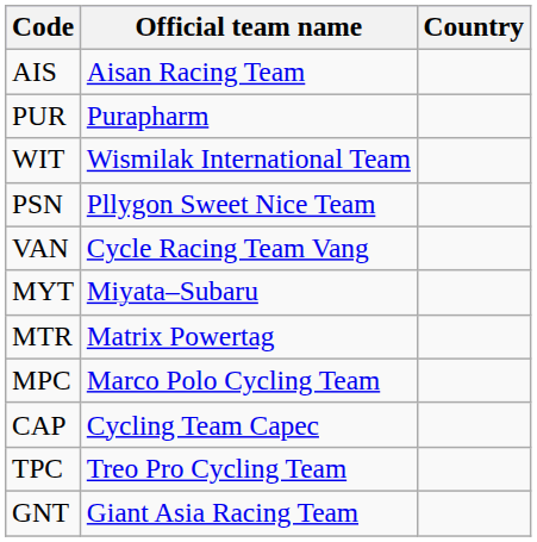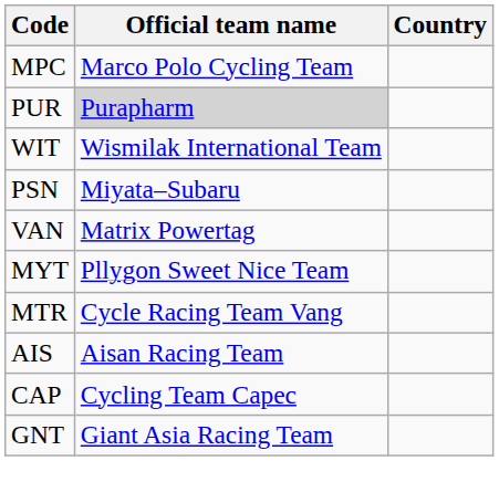 <table class="wikitable">
 <tr style="background:#ccccff;">
 <th>Code</th>
 <th>Official team name</th>
 <th>Country</th>
 </tr>
 <tr>
-<td>AIS</td>
-<td><a href='#'>Aisan Racing Team</a></td>
+<td>MPC</td>
+<td><a href='#'>Marco Polo Cycling Team</a></td>
 <td></td>
 </tr>
 <tr>
 <td>PUR</td>
-<td><a href='#'>Purapharm</a></td>
+<td style="background: lightgrey;"><a href='#'>Purapharm</a></td>
 <td></td>
 </tr>
 <tr>
 <td>WIT</td>
 <td><a href='#'>Wismilak International Team</a></td>
 <td></td>
 </tr>
 <tr>
 <td>PSN</td>
+<td><a href='#'>Miyata–Subaru</a></td>
+<td></td>
+</tr>
+<tr>
+<td>VAN</td>
+<td><a href='#'>Matrix Powertag</a></td>
+<td></td>
+</tr>
+<tr>
+<td>MYT</td>
 <td><a href='#'>Pllygon Sweet Nice Team</a></td>
 <td></td>
 </tr>
 <tr>
-<td>VAN</td>
+<td>MTR</td>
 <td><a href='#'>Cycle Racing Team Vang</a></td>
 <td></td>
 </tr>
 <tr>
-<td>MYT</td>
-<td><a href='#'>Miyata–Subaru</a></td>
-<td></td>
-</tr>
-<tr>
-<td>MTR</td>
-<td><a href='#'>Matrix Powertag</a></td>
-<td></td>
-</tr>
-<tr>
-<td>MPC</td>
-<td><a href='#'>Marco Polo Cycling Team</a></td>
+<td>AIS</td>
+<td><a href='#'>Aisan Racing Team</a></td>
 <td></td>
 </tr>
 <tr>
 <td>CAP</td>
 <td><a href='#'>Cycling Team Capec</a></td>
 <td></td>
 </tr>
 <tr>
-<td>TPC</td>
-<td><a href='#'>Treo Pro Cycling Team</a></td>
-<td></td>
-</tr>
-<tr>
 <td>GNT</td>
 <td><a href='#'>Giant Asia Racing Team</a></td>
 <td></td>
 </tr>
 </table>
